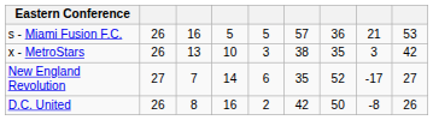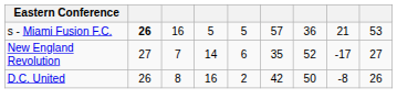 <table class="wikitable" style="text-align: center;">
 <tr>
 <th width="170">Eastern Conference</th>
 <th width="40"></th>
 <th width="40"></th>
 <th width="40"></th>
 <th width="40"></th>
 <th width="40"></th>
 <th width="40"></th>
 <th width="40"></th>
 <th width="40"></th>
 </tr>
 <tr>
 <td align=left>s - <a href='#'>Miami Fusion F.C.</a></td>
-<td>26</td>
+<td><strong>26</strong></td>
 <td>16</td>
 <td>5</td>
 <td>5</td>
 <td>57</td>
 <td>36</td>
 <td>21</td>
 <td>53</td>
-</tr>
-<tr>
-<td align=left>x - <a href='#'>MetroStars</a></td>
-<td>26</td>
-<td>13</td>
-<td>10</td>
-<td>3</td>
-<td>38</td>
-<td>35</td>
-<td>3</td>
-<td>42</td>
 </tr>
 <tr>
 <td align=left><a href='#'>New England Revolution</a></td>
 <td>27</td>
 <td>7</td>
 <td>14</td>
 <td>6</td>
 <td>35</td>
 <td>52</td>
 <td>-17</td>
 <td>27</td>
 </tr>
 <tr>
 <td align=left><a href='#'>D.C. United</a></td>
 <td>26</td>
 <td>8</td>
 <td>16</td>
 <td>2</td>
 <td>42</td>
 <td>50</td>
 <td>-8</td>
 <td>26</td>
 </tr>
 </table>
